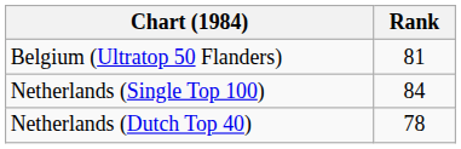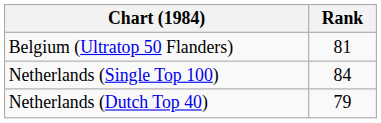 <table class="wikitable sortable">
 <tr>
 <th style="width: 200pt;">Chart (1984)</th>
 <th style="width: 40pt;">Rank</th>
 </tr>
 <tr>
 <td>Belgium (<a href='#'>Ultratop 50</a> Flanders)</td>
 <td align="center">81</td>
 </tr>
 <tr>
 <td>Netherlands (<a href='#'>Single Top 100</a>)</td>
 <td align="center">84</td>
 </tr>
 <tr>
 <td>Netherlands (<a href='#'>Dutch Top 40</a>)</td>
-<td align="center">78</td>
+<td align="center">79</td>
 </tr>
 </table>
